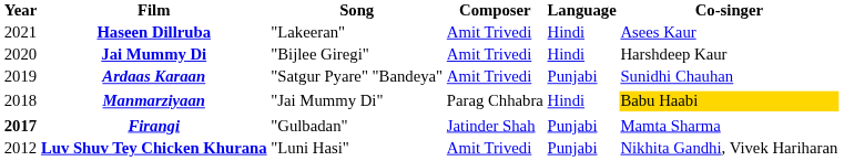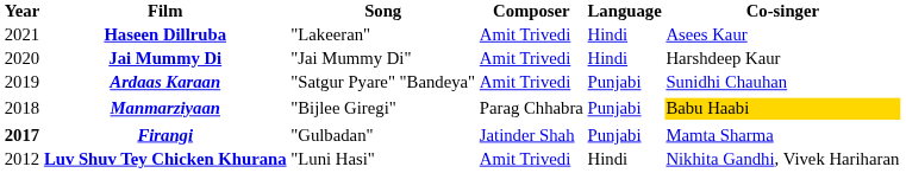 <table class="sortable">
 <tr>
 <th>Year</th>
 <th>Film</th>
 <th>Song</th>
 <th>Composer</th>
 <th>Language</th>
 <th>Co-singer</th>
 </tr>
 <tr>
 <td>2021</td>
 <th><a href='#'>Haseen Dillruba</a></th>
 <td>"Lakeeran"</td>
 <td><a href='#'>Amit Trivedi</a></td>
 <td><a href='#'>Hindi</a></td>
 <td><a href='#'>Asees Kaur</a></td>
 <td></td>
 </tr>
 <tr>
 <td>2020</td>
 <th><a href='#'>Jai Mummy Di</a></th>
-<td>"Bijlee Giregi"</td>
+<td>"Jai Mummy Di"</td>
 <td><a href='#'>Amit Trivedi</a></td>
 <td><a href='#'>Hindi</a></td>
 <td>Harshdeep Kaur</td>
 <td></td>
 </tr>
 <tr>
 <td>2019</td>
 <th scope="row"><em><a href='#'>Ardaas Karaan</a></em></th>
 <td>"Satgur Pyare" "Bandeya"</td>
 <td><a href='#'>Amit Trivedi</a></td>
 <td><a href='#'>Punjabi</a></td>
 <td><a href='#'>Sunidhi Chauhan</a></td>
 <td></td>
 </tr>
 <tr>
 </tr>
 <tr>
 <td>2018</td>
 <th scope="row"><em><a href='#'>Manmarziyaan</a></em></th>
-<td>"Jai Mummy Di"</td>
+<td>"Bijlee Giregi"</td>
 <td>Parag Chhabra</td>
-<td><a href='#'>Hindi</a></td>
+<td><a href='#'>Punjabi</a></td>
 <td style="background: gold;">Babu Haabi</td>
 </tr>
 <tr>
 </tr>
 <tr>
 <td><strong>2017</strong></td>
 <th scope="row"><em><a href='#'>Firangi</a></em></th>
 <td>"Gulbadan"</td>
 <td><a href='#'>Jatinder Shah</a></td>
 <td><a href='#'>Punjabi</a></td>
 <td><a href='#'>Mamta Sharma</a></td>
 </tr>
 <tr>
 <td>2012</td>
 <th scope="row"><a href='#'>Luv Shuv Tey Chicken Khurana</a><em></th>
 <td>"Luni Hasi"</td>
 <td><a href='#'>Amit Trivedi</a></td>
-<td><a href='#'>Punjabi</a></td>
+<td>Hindi</td>
 <td><a href='#'>Nikhita Gandhi</a>, Vivek Hariharan</td>
 </tr>
 <tr>
 </tr>
 </table>
